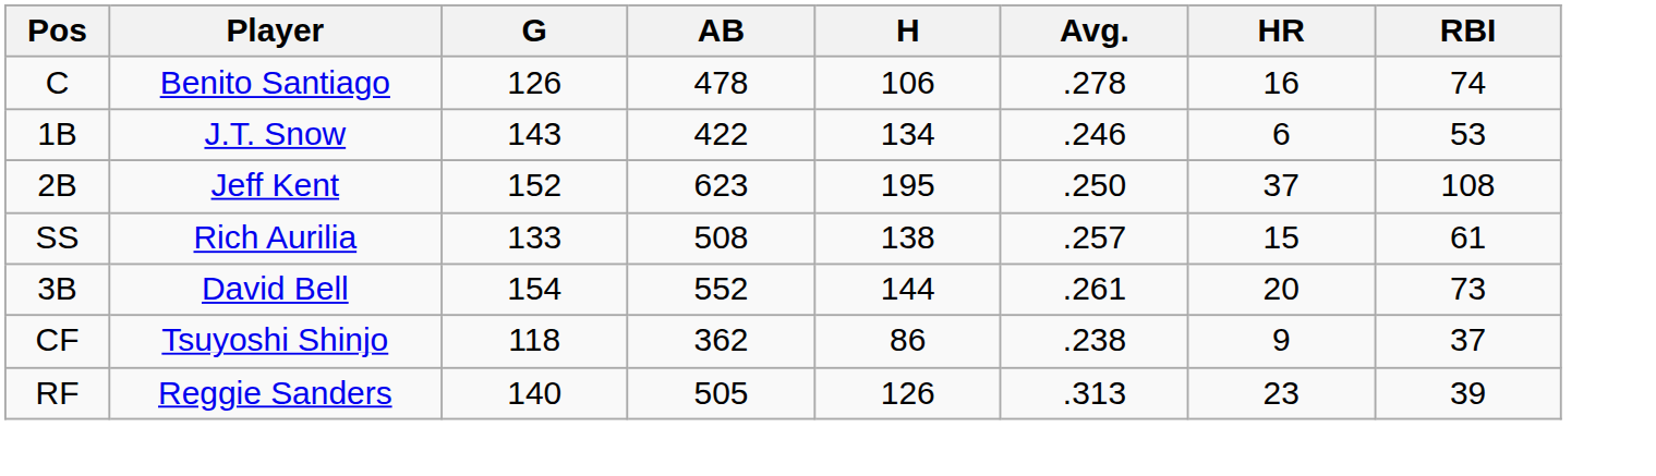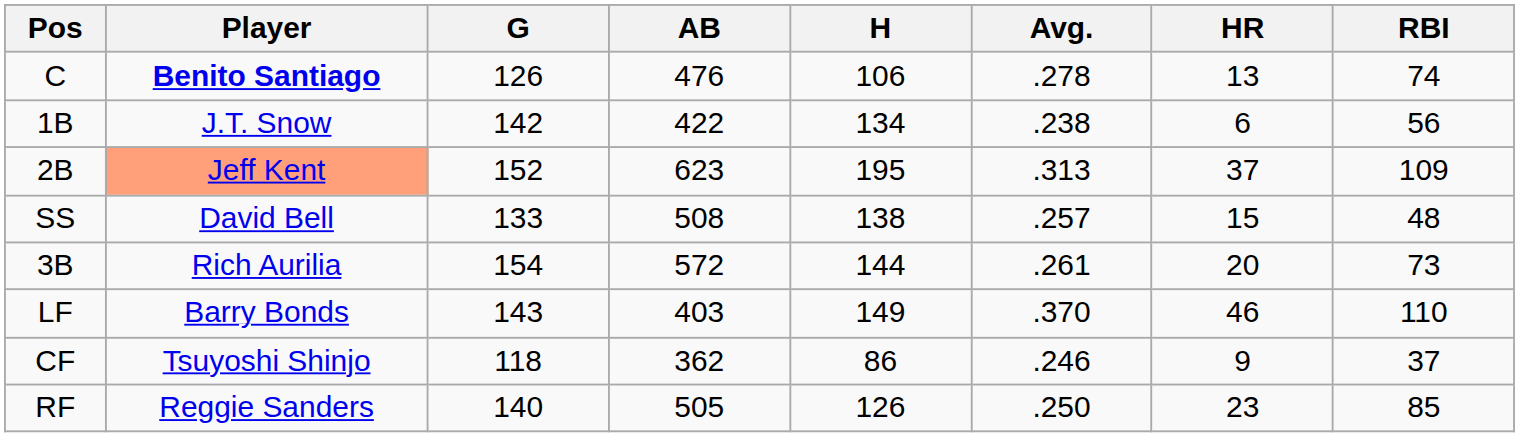 <table class="wikitable sortable">
 <tr>
 <th bgcolor="#DDDDFF" width="5%">Pos</th>
 <th bgcolor="#DDDDFF" width="16%">Player</th>
 <th bgcolor="#DDDDFF" width="9%">G</th>
 <th bgcolor="#DDDDFF" width="9%">AB</th>
 <th bgcolor="#DDDDFF" width="9%">H</th>
 <th bgcolor="#DDDDFF" width="9%">Avg.</th>
 <th bgcolor="#DDDDFF" width="9%">HR</th>
 <th bgcolor="#DDDDFF" width="9%">RBI</th>
 </tr>
 <tr align="center">
 <td>C</td>
-<td><a href='#'>Benito Santiago</a></td>
+<td><strong><a href='#'>Benito Santiago</a></strong></td>
 <td>126</td>
-<td>478</td>
+<td>476</td>
 <td>106</td>
 <td>.278</td>
-<td>16</td>
+<td>13</td>
 <td>74</td>
 </tr>
 <tr align="center">
 <td>1B</td>
 <td><a href='#'>J.T. Snow</a></td>
-<td>143</td>
+<td>142</td>
 <td>422</td>
 <td>134</td>
-<td>.246</td>
+<td>.238</td>
 <td>6</td>
-<td>53</td>
+<td>56</td>
 </tr>
 <tr align="center">
 <td>2B</td>
-<td><a href='#'>Jeff Kent</a></td>
+<td style="background: lightsalmon;"><a href='#'>Jeff Kent</a></td>
 <td>152</td>
 <td>623</td>
 <td>195</td>
-<td>.250</td>
+<td>.313</td>
 <td>37</td>
-<td>108</td>
+<td>109</td>
 </tr>
 <tr align="center">
 <td>SS</td>
-<td><a href='#'>Rich Aurilia</a></td>
+<td><a href='#'>David Bell</a></td>
 <td>133</td>
 <td>508</td>
 <td>138</td>
 <td>.257</td>
 <td>15</td>
-<td>61</td>
+<td>48</td>
 </tr>
 <tr align="center">
 <td>3B</td>
-<td><a href='#'>David Bell</a></td>
+<td><a href='#'>Rich Aurilia</a></td>
 <td>154</td>
-<td>552</td>
+<td>572</td>
 <td>144</td>
 <td>.261</td>
 <td>20</td>
 <td>73</td>
+</tr>
+<tr align="center">
+<td>LF</td>
+<td><a href='#'>Barry Bonds</a></td>
+<td>143</td>
+<td>403</td>
+<td>149</td>
+<td>.370</td>
+<td>46</td>
+<td>110</td>
 </tr>
 <tr align="center">
 <td>CF</td>
 <td><a href='#'>Tsuyoshi Shinjo</a></td>
 <td>118</td>
 <td>362</td>
 <td>86</td>
-<td>.238</td>
+<td>.246</td>
 <td>9</td>
 <td>37</td>
 </tr>
 <tr align="center">
 <td>RF</td>
 <td><a href='#'>Reggie Sanders</a></td>
 <td>140</td>
 <td>505</td>
 <td>126</td>
-<td>.313</td>
+<td>.250</td>
 <td>23</td>
-<td>39</td>
+<td>85</td>
 </tr>
 </table>
